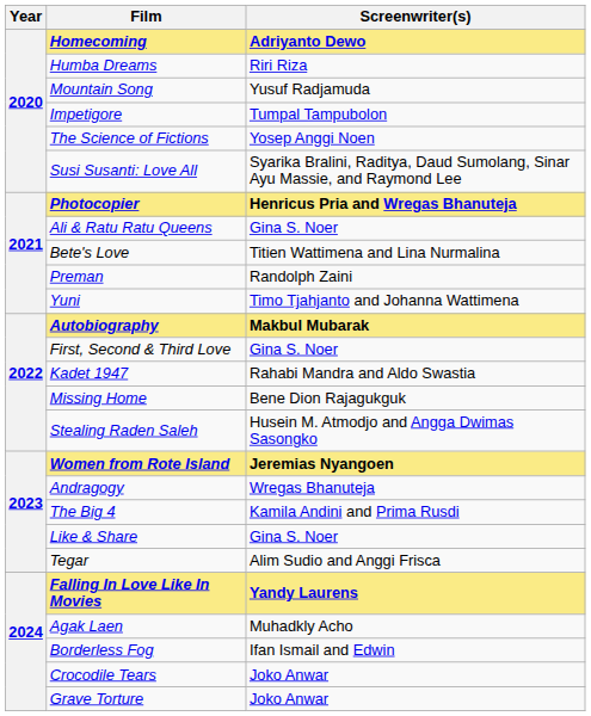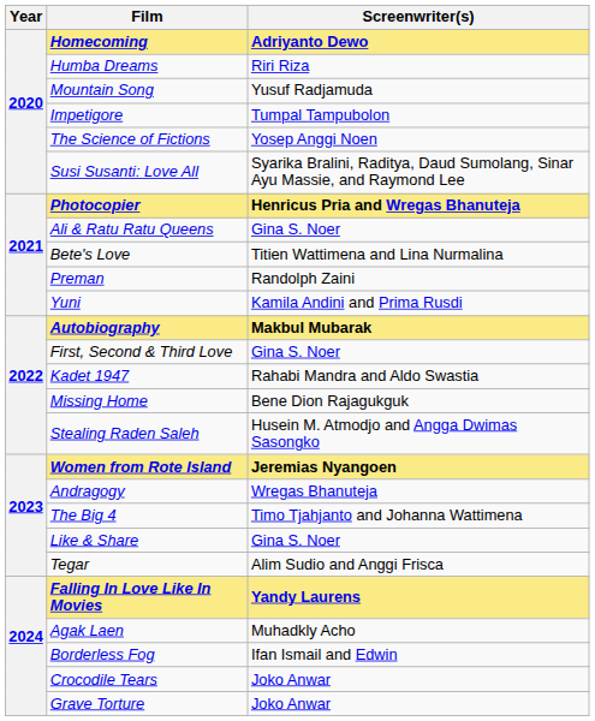 <table class="wikitable" rowspan=2 style="text-align: left;" border="2" cellpadding="4">
 <tr>
 <th scope="col" style="width:5%;">Year</th>
 <th scope="col" style="width:35%;">Film</th>
 <th scope="col" style="width:60%;">Screenwriter(s)</th>
 </tr>
 <tr>
 <th rowspan="6" style="text-align:center;"><a href='#'>2020</a><br><br></th>
 <td scope="row" style="background:#FAEB86;"><strong><em><a href='#'>Homecoming</a></em></strong></td>
 <td style="background:#FAEB86;"><strong><a href='#'>Adriyanto Dewo</a> </strong></td>
 </tr>
 <tr>
 <td><em><a href='#'>Humba Dreams</a></em></td>
 <td><a href='#'>Riri Riza</a></td>
 </tr>
 <tr>
 <td><em><a href='#'>Mountain Song</a></em></td>
 <td>Yusuf Radjamuda</td>
 </tr>
 <tr>
 <td><em><a href='#'>Impetigore</a></em></td>
 <td><a href='#'>Tumpal Tampubolon</a></td>
 </tr>
 <tr>
 <td><em><a href='#'>The Science of Fictions</a></em></td>
 <td><a href='#'>Yosep Anggi Noen</a></td>
 </tr>
 <tr>
 <td><em><a href='#'>Susi Susanti: Love All</a></em></td>
 <td>Syarika Bralini, Raditya, Daud Sumolang, Sinar Ayu Massie, and Raymond Lee</td>
 </tr>
 <tr>
 <th style="text-align:center;" rowspan="5"><a href='#'>2021</a><br><br></th>
 <td scope="row" style="background:#FAEB86;"><strong><em><a href='#'>Photocopier</a></em></strong></td>
 <td style="background:#FAEB86;"><strong>Henricus Pria and <a href='#'>Wregas Bhanuteja</a></strong></td>
 </tr>
 <tr>
 <td><em><a href='#'>Ali & Ratu Ratu Queens</a></em></td>
 <td><a href='#'>Gina S. Noer</a></td>
 </tr>
 <tr>
 <td><em>Bete's Love</em></td>
 <td>Titien Wattimena and Lina Nurmalina</td>
 </tr>
 <tr>
 <td><em><a href='#'>Preman</a></em></td>
 <td>Randolph Zaini</td>
 </tr>
 <tr>
 <td><em><a href='#'>Yuni</a></em></td>
-<td><a href='#'>Timo Tjahjanto</a> and Johanna Wattimena</td>
+<td><a href='#'>Kamila Andini</a> and <a href='#'>Prima Rusdi</a></td>
 </tr>
 <tr>
 <th style="text-align:center;" rowspan="5"><a href='#'>2022</a><br><br></th>
 <td scope="row" style="background:#FAEB86;"><strong><em><a href='#'>Autobiography</a></em></strong></td>
 <td style="background:#FAEB86;"><strong>Makbul Mubarak</strong></td>
 </tr>
 <tr>
 <td><em>First, Second & Third Love</em></td>
 <td><a href='#'>Gina S. Noer</a></td>
 </tr>
 <tr>
 <td><em><a href='#'>Kadet 1947</a></em></td>
 <td>Rahabi Mandra and Aldo Swastia</td>
 </tr>
 <tr>
 <td><em><a href='#'>Missing Home</a></em></td>
 <td>Bene Dion Rajagukguk</td>
 </tr>
 <tr>
 <td><em><a href='#'>Stealing Raden Saleh</a></em></td>
 <td>Husein M. Atmodjo and <a href='#'>Angga Dwimas Sasongko</a></td>
 </tr>
 <tr>
 <th style="text-align:center;" rowspan="5"><a href='#'>2023</a><br><br></th>
 <td scope="row" style="background:#FAEB86;"><strong><em><a href='#'>Women from Rote Island</a></em></strong></td>
 <td style="background:#FAEB86;"><strong>Jeremias Nyangoen</strong></td>
 </tr>
 <tr>
 <td><em><a href='#'>Andragogy</a></em></td>
 <td><a href='#'>Wregas Bhanuteja</a></td>
 </tr>
 <tr>
 <td><em><a href='#'>The Big 4</a></em></td>
-<td><a href='#'>Kamila Andini</a> and <a href='#'>Prima Rusdi</a></td>
+<td><a href='#'>Timo Tjahjanto</a> and Johanna Wattimena</td>
 </tr>
 <tr>
 <td><em><a href='#'>Like & Share</a></em></td>
 <td><a href='#'>Gina S. Noer</a></td>
 </tr>
 <tr>
 <td><em>Tegar</em></td>
 <td>Alim Sudio and Anggi Frisca</td>
 </tr>
 <tr>
 <th style="text-align:center;" rowspan="5"><a href='#'>2024</a><br><br></th>
 <td scope="row" style="background:#FAEB86;"><strong><em><a href='#'>Falling In Love Like In Movies</a></em></strong></td>
 <td style="background:#FAEB86;"><strong><a href='#'>Yandy Laurens</a></strong></td>
 </tr>
 <tr>
 <td><em><a href='#'>Agak Laen</a></em></td>
 <td>Muhadkly Acho</td>
 </tr>
 <tr>
 <td><em><a href='#'>Borderless Fog</a></em></td>
 <td>Ifan Ismail and <a href='#'>Edwin</a></td>
 </tr>
 <tr>
 <td><em><a href='#'>Crocodile Tears</a></em></td>
 <td><a href='#'>Joko Anwar</a></td>
 </tr>
 <tr>
 <td><em><a href='#'>Grave Torture</a></em></td>
 <td><a href='#'>Joko Anwar</a></td>
 </tr>
 </table>
